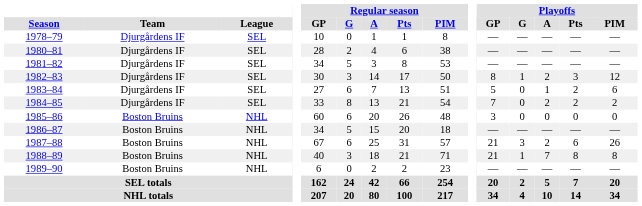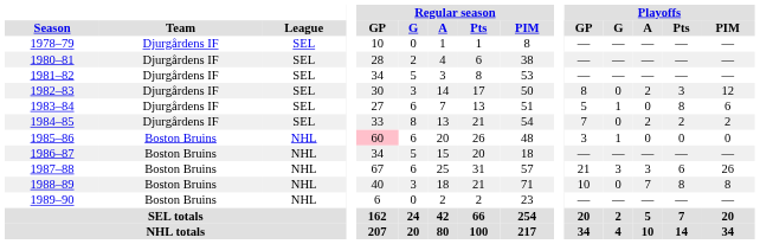 <table border="0" cellpadding="1" cellspacing="0" style="text-align:center; width:60em">
 <tr bgcolor="#e0e0e0">
 <th colspan="3" bgcolor="#ffffff"> </th>
 <th rowspan="99" bgcolor="#ffffff"> </th>
 <th colspan="5"><a href='#'>Regular season</a></th>
 <th rowspan="99" bgcolor="#ffffff"> </th>
 <th colspan="5"><a href='#'>Playoffs</a></th>
 </tr>
 <tr bgcolor="#e0e0e0">
 <th><a href='#'>Season</a></th>
 <th>Team</th>
 <th>League</th>
 <th>GP</th>
 <th><a href='#'>G</a></th>
 <th><a href='#'>A</a></th>
 <th><a href='#'>Pts</a></th>
 <th><a href='#'>PIM</a></th>
 <th>GP</th>
 <th>G</th>
 <th>A</th>
 <th>Pts</th>
 <th>PIM</th>
 </tr>
 <tr>
 <td><a href='#'>1978–79</a></td>
 <td><a href='#'>Djurgårdens IF</a></td>
 <td><a href='#'>SEL</a></td>
 <td>10</td>
 <td>0</td>
 <td>1</td>
 <td>1</td>
 <td>8</td>
 <td>—</td>
 <td>—</td>
 <td>—</td>
 <td>—</td>
 <td>—</td>
 </tr>
 <tr bgcolor="#f0f0f0">
 <td><a href='#'>1980–81</a></td>
 <td>Djurgårdens IF</td>
 <td>SEL</td>
 <td>28</td>
 <td>2</td>
 <td>4</td>
 <td>6</td>
 <td>38</td>
 <td>—</td>
 <td>—</td>
 <td>—</td>
 <td>—</td>
 <td>—</td>
 </tr>
 <tr>
 <td><a href='#'>1981–82</a></td>
 <td>Djurgårdens IF</td>
 <td>SEL</td>
 <td>34</td>
 <td>5</td>
 <td>3</td>
 <td>8</td>
 <td>53</td>
 <td>—</td>
 <td>—</td>
 <td>—</td>
 <td>—</td>
 <td>—</td>
 </tr>
 <tr bgcolor="#f0f0f0">
 <td><a href='#'>1982–83</a></td>
 <td>Djurgårdens IF</td>
 <td>SEL</td>
 <td>30</td>
 <td>3</td>
 <td>14</td>
 <td>17</td>
 <td>50</td>
 <td>8</td>
-<td>1</td>
+<td>0</td>
 <td>2</td>
 <td>3</td>
 <td>12</td>
 </tr>
 <tr>
 <td><a href='#'>1983–84</a></td>
 <td>Djurgårdens IF</td>
 <td>SEL</td>
 <td>27</td>
 <td>6</td>
 <td>7</td>
 <td>13</td>
 <td>51</td>
 <td>5</td>
+<td>1</td>
 <td>0</td>
-<td>1</td>
-<td>2</td>
+<td>8</td>
 <td>6</td>
 </tr>
 <tr bgcolor="#f0f0f0">
 <td><a href='#'>1984–85</a></td>
 <td>Djurgårdens IF</td>
 <td>SEL</td>
 <td>33</td>
 <td>8</td>
 <td>13</td>
 <td>21</td>
 <td>54</td>
 <td>7</td>
 <td>0</td>
 <td>2</td>
 <td>2</td>
 <td>2</td>
 </tr>
 <tr>
 <td><a href='#'>1985–86</a></td>
 <td><a href='#'>Boston Bruins</a></td>
 <td><a href='#'>NHL</a></td>
-<td>60</td>
+<td style="background: pink;">60</td>
 <td>6</td>
 <td>20</td>
 <td>26</td>
 <td>48</td>
 <td>3</td>
-<td>0</td>
+<td>1</td>
 <td>0</td>
 <td>0</td>
 <td>0</td>
 </tr>
 <tr bgcolor="#f0f0f0">
 <td><a href='#'>1986–87</a></td>
 <td>Boston Bruins</td>
 <td>NHL</td>
 <td>34</td>
 <td>5</td>
 <td>15</td>
 <td>20</td>
 <td>18</td>
 <td>—</td>
 <td>—</td>
 <td>—</td>
 <td>—</td>
 <td>—</td>
 </tr>
 <tr>
 <td><a href='#'>1987–88</a></td>
 <td>Boston Bruins</td>
 <td>NHL</td>
 <td>67</td>
 <td>6</td>
 <td>25</td>
 <td>31</td>
 <td>57</td>
 <td>21</td>
 <td>3</td>
-<td>2</td>
+<td>3</td>
 <td>6</td>
 <td>26</td>
 </tr>
 <tr bgcolor="#f0f0f0">
 <td><a href='#'>1988–89</a></td>
 <td>Boston Bruins</td>
 <td>NHL</td>
 <td>40</td>
 <td>3</td>
 <td>18</td>
 <td>21</td>
 <td>71</td>
-<td>21</td>
-<td>1</td>
+<td>10</td>
+<td>0</td>
 <td>7</td>
 <td>8</td>
 <td>8</td>
 </tr>
 <tr>
 <td><a href='#'>1989–90</a></td>
 <td>Boston Bruins</td>
 <td>NHL</td>
 <td>6</td>
 <td>0</td>
 <td>2</td>
 <td>2</td>
 <td>23</td>
 <td>—</td>
 <td>—</td>
 <td>—</td>
 <td>—</td>
 <td>—</td>
 </tr>
 <tr bgcolor="#e0e0e0">
 <th colspan="3">SEL totals</th>
 <th>162</th>
 <th>24</th>
 <th>42</th>
 <th>66</th>
 <th>254</th>
 <th>20</th>
 <th>2</th>
 <th>5</th>
 <th>7</th>
 <th>20</th>
 </tr>
 <tr bgcolor="#e0e0e0">
 <th colspan="3">NHL totals</th>
 <th>207</th>
 <th>20</th>
 <th>80</th>
 <th>100</th>
 <th>217</th>
 <th>34</th>
 <th>4</th>
 <th>10</th>
 <th>14</th>
 <th>34</th>
 </tr>
 </table>
